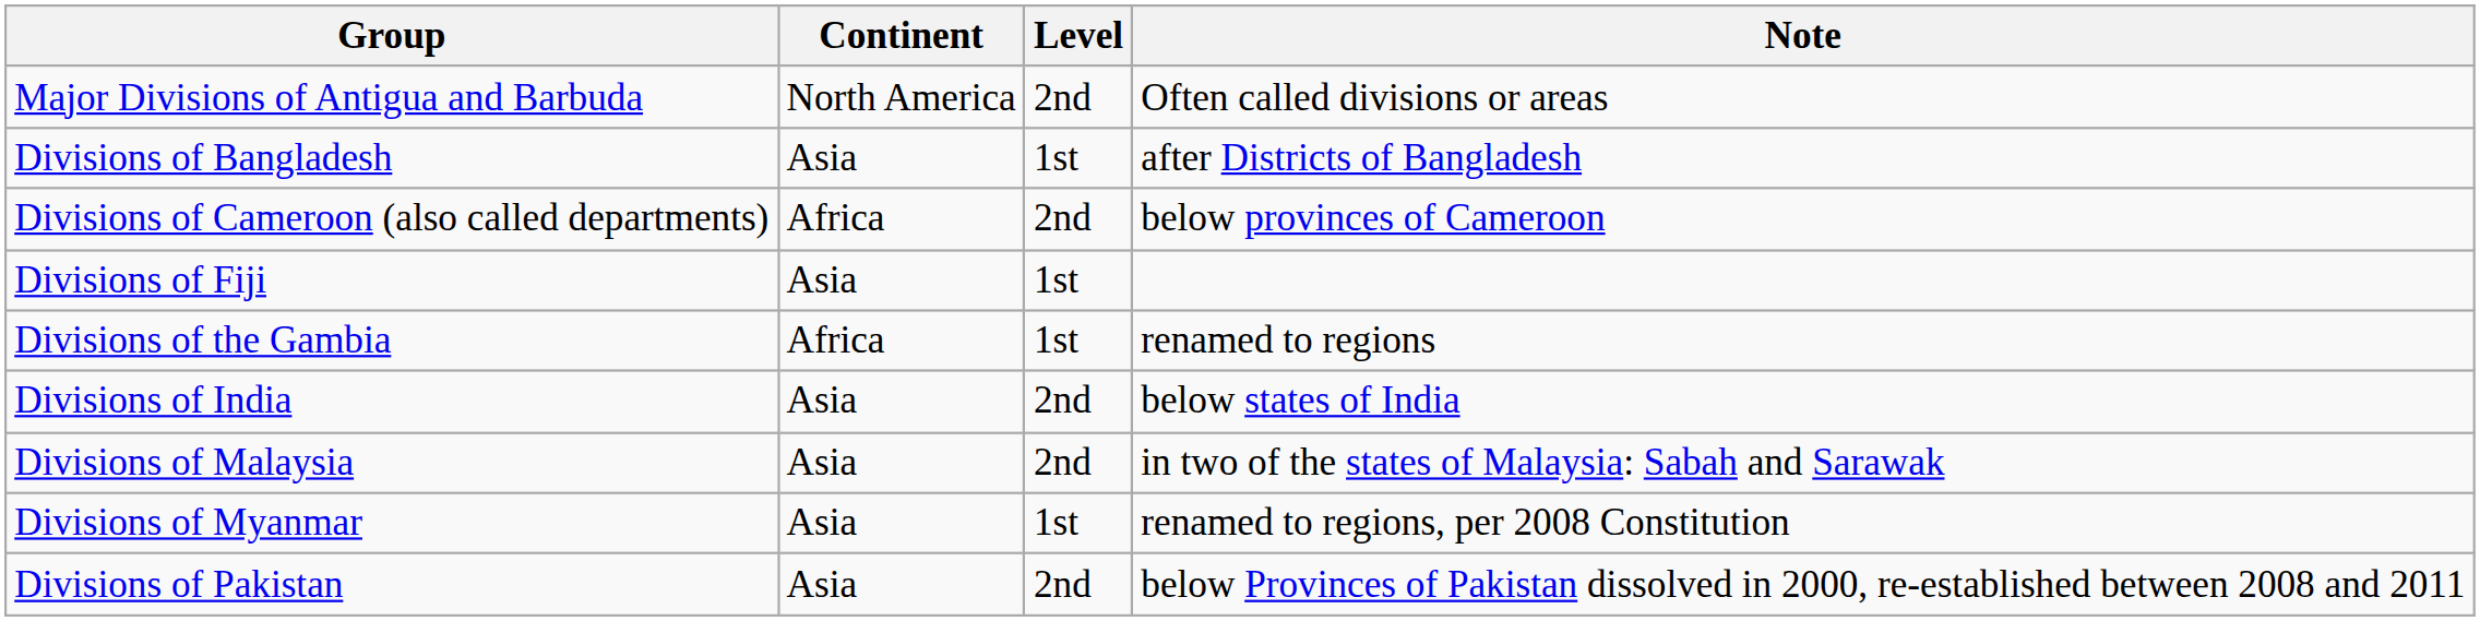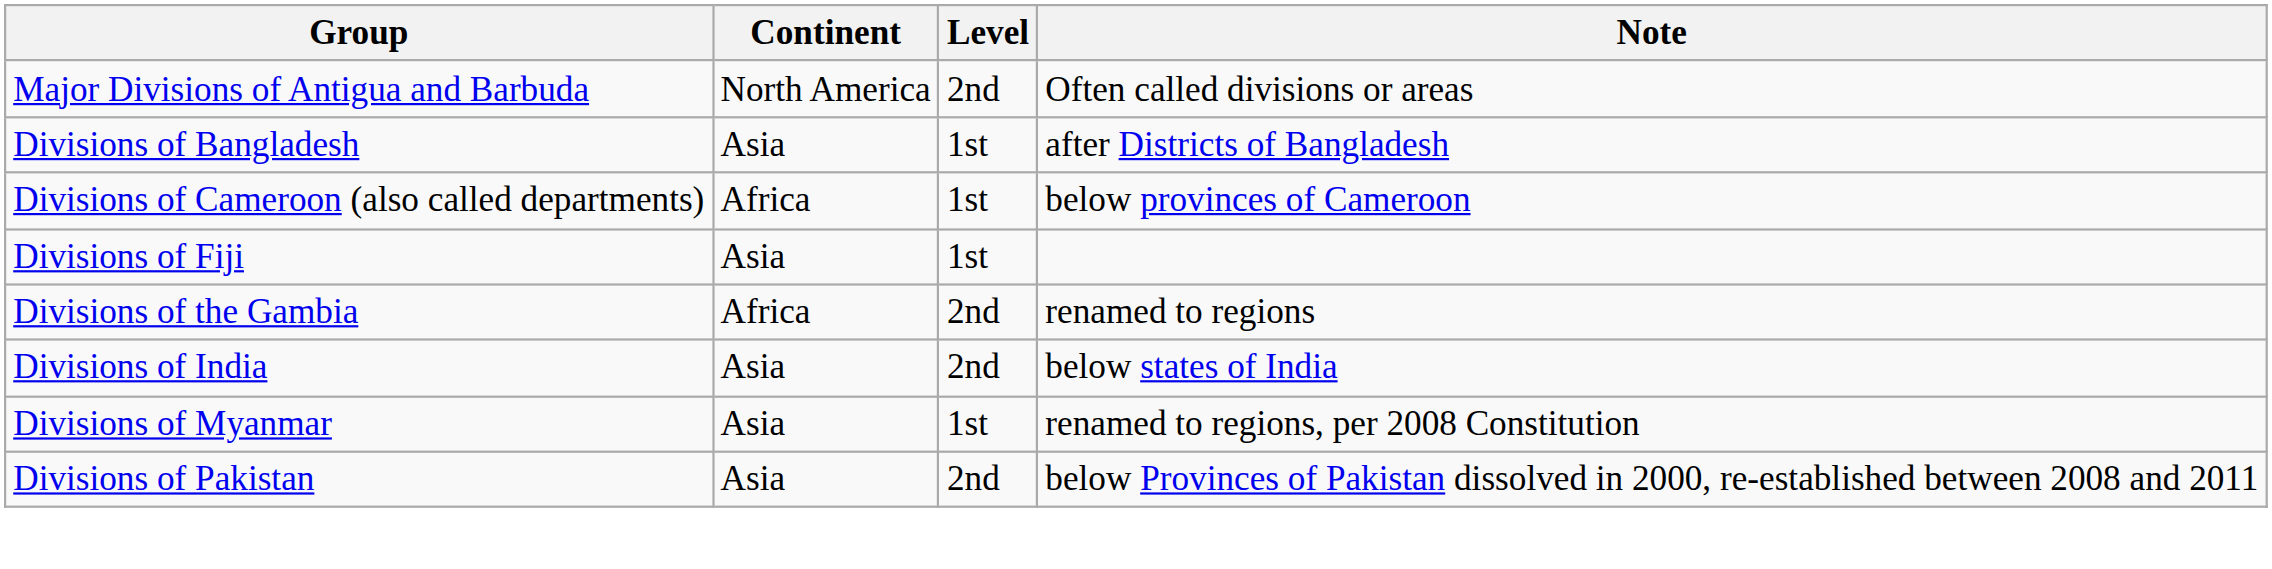 <table class="wikitable sortable">
 <tr>
 <th>Group</th>
 <th>Continent</th>
 <th>Level</th>
 <th>Note</th>
 </tr>
 <tr>
 <td><a href='#'>Major Divisions of Antigua and Barbuda</a></td>
 <td>North America</td>
 <td>2nd</td>
 <td>Often called divisions or areas</td>
 </tr>
 <tr>
 <td><a href='#'>Divisions of Bangladesh</a></td>
 <td>Asia</td>
 <td>1st</td>
 <td>after <a href='#'>Districts of Bangladesh</a></td>
 </tr>
 <tr>
 <td><a href='#'>Divisions of Cameroon</a> (also called departments)</td>
 <td>Africa</td>
-<td>2nd</td>
+<td>1st</td>
 <td>below <a href='#'>provinces of Cameroon</a></td>
 </tr>
 <tr>
 <td><a href='#'>Divisions of Fiji</a></td>
 <td>Asia</td>
 <td>1st</td>
 <td></td>
 </tr>
 <tr>
 <td><a href='#'>Divisions of the Gambia</a></td>
 <td>Africa</td>
-<td>1st</td>
+<td>2nd</td>
 <td>renamed to regions</td>
 </tr>
 <tr>
 <td><a href='#'>Divisions of India</a></td>
 <td>Asia</td>
 <td>2nd</td>
 <td>below <a href='#'>states of India</a></td>
-</tr>
-<tr>
-<td><a href='#'>Divisions of Malaysia</a></td>
-<td>Asia</td>
-<td>2nd</td>
-<td>in two of the <a href='#'>states of Malaysia</a>: <a href='#'>Sabah</a> and <a href='#'>Sarawak</a></td>
 </tr>
 <tr>
 <td><a href='#'>Divisions of Myanmar</a></td>
 <td>Asia</td>
 <td>1st</td>
 <td>renamed to regions, per 2008 Constitution</td>
 </tr>
 <tr>
 <td><a href='#'>Divisions of Pakistan</a></td>
 <td>Asia</td>
 <td>2nd</td>
 <td>below <a href='#'>Provinces of Pakistan</a> dissolved in 2000, re-established between 2008 and 2011</td>
 </tr>
 </table>
